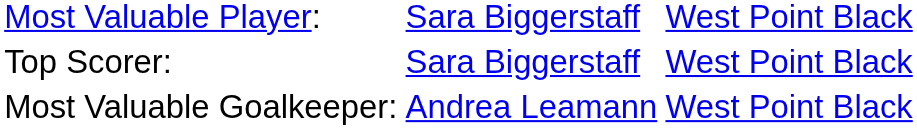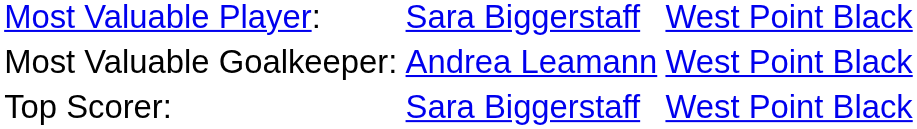 <table>
 <tr>
 <td><a href='#'>Most Valuable Player</a>:</td>
-<td><a href='#'>Sara Biggerstaff</a></td>
-<td><a href='#'>West Point Black</a></td>
-</tr>
-<tr>
-<td>Top Scorer:</td>
 <td><a href='#'>Sara Biggerstaff</a></td>
 <td><a href='#'>West Point Black</a></td>
 </tr>
 <tr>
 <td>Most Valuable Goalkeeper:</td>
 <td><a href='#'>Andrea Leamann</a></td>
 <td><a href='#'>West Point Black</a></td>
 </tr>
+<tr>
+<td>Top Scorer:</td>
+<td><a href='#'>Sara Biggerstaff</a></td>
+<td><a href='#'>West Point Black</a></td>
+</tr>
 </table>
